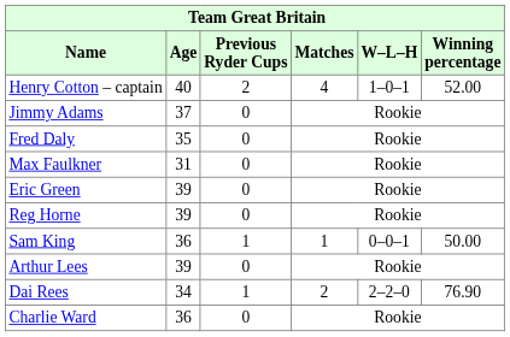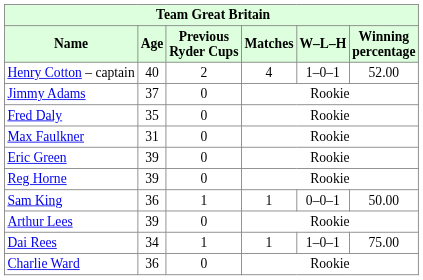 <table border="1" cellpadding="3" style="border-collapse: collapse;text-align:center">
 <tr style="background:#dfd;">
 <td colspan="6"> <strong>Team Great Britain</strong></td>
 </tr>
 <tr style="background:#dfd;">
 <th>Name</th>
 <th>Age</th>
 <th>Previous<br>Ryder Cups</th>
 <th>Matches</th>
 <th>W–L–H</th>
 <th>Winning<br>percentage</th>
 </tr>
 <tr>
 <td align=left> <a href='#'>Henry Cotton</a> – captain</td>
 <td>40</td>
 <td>2</td>
 <td>4</td>
 <td>1–0–1</td>
 <td>52.00</td>
 </tr>
 <tr>
 <td align=left> <a href='#'>Jimmy Adams</a></td>
 <td>37</td>
 <td>0</td>
 <td colspan="3">Rookie</td>
 </tr>
 <tr>
 <td align=left> <a href='#'>Fred Daly</a></td>
 <td>35</td>
 <td>0</td>
 <td colspan="3">Rookie</td>
 </tr>
 <tr>
 <td align=left> <a href='#'>Max Faulkner</a></td>
 <td>31</td>
 <td>0</td>
 <td colspan="3">Rookie</td>
 </tr>
 <tr>
 <td align=left> <a href='#'>Eric Green</a></td>
 <td>39</td>
 <td>0</td>
 <td colspan="3">Rookie</td>
 </tr>
 <tr>
 <td align=left> <a href='#'>Reg Horne</a></td>
 <td>39</td>
 <td>0</td>
 <td colspan="3">Rookie</td>
 </tr>
 <tr>
 <td align=left> <a href='#'>Sam King</a></td>
 <td>36</td>
 <td>1</td>
 <td>1</td>
 <td>0–0–1</td>
 <td>50.00</td>
 </tr>
 <tr>
 <td align=left> <a href='#'>Arthur Lees</a></td>
 <td>39</td>
 <td>0</td>
 <td colspan="3">Rookie</td>
 </tr>
 <tr>
 <td align=left> <a href='#'>Dai Rees</a></td>
 <td>34</td>
 <td>1</td>
-<td>2</td>
-<td>2–2–0</td>
-<td>76.90</td>
+<td>1</td>
+<td>1–0–1</td>
+<td>75.00</td>
 </tr>
 <tr>
 <td align=left> <a href='#'>Charlie Ward</a></td>
 <td>36</td>
 <td>0</td>
 <td colspan="3">Rookie</td>
 </tr>
 </table>
